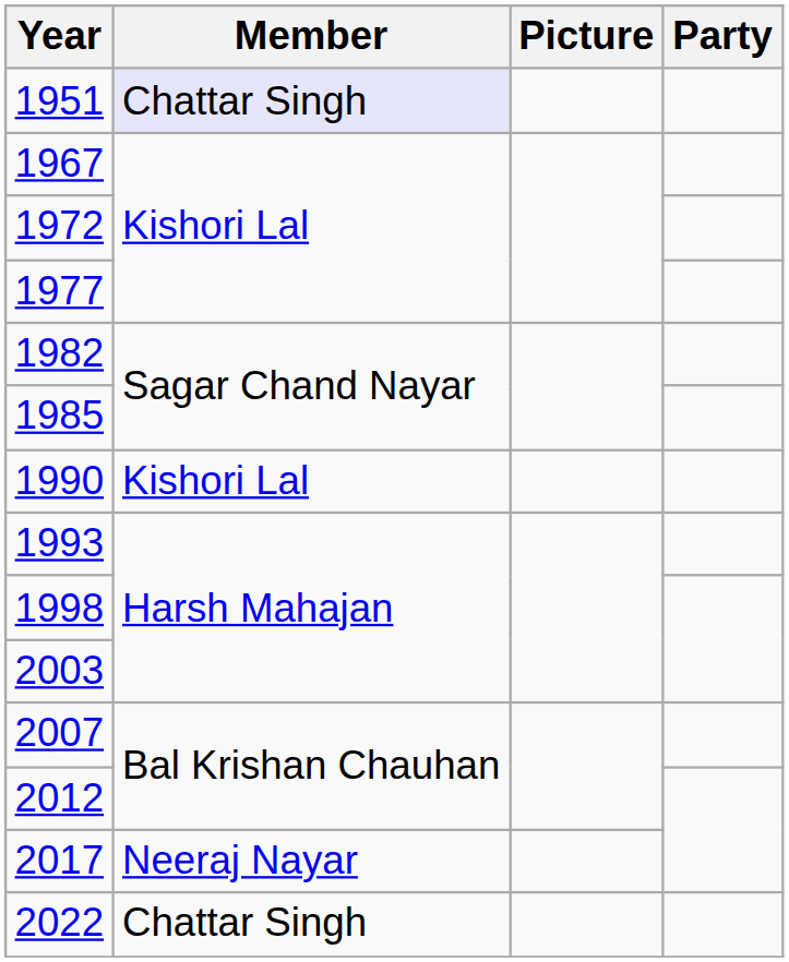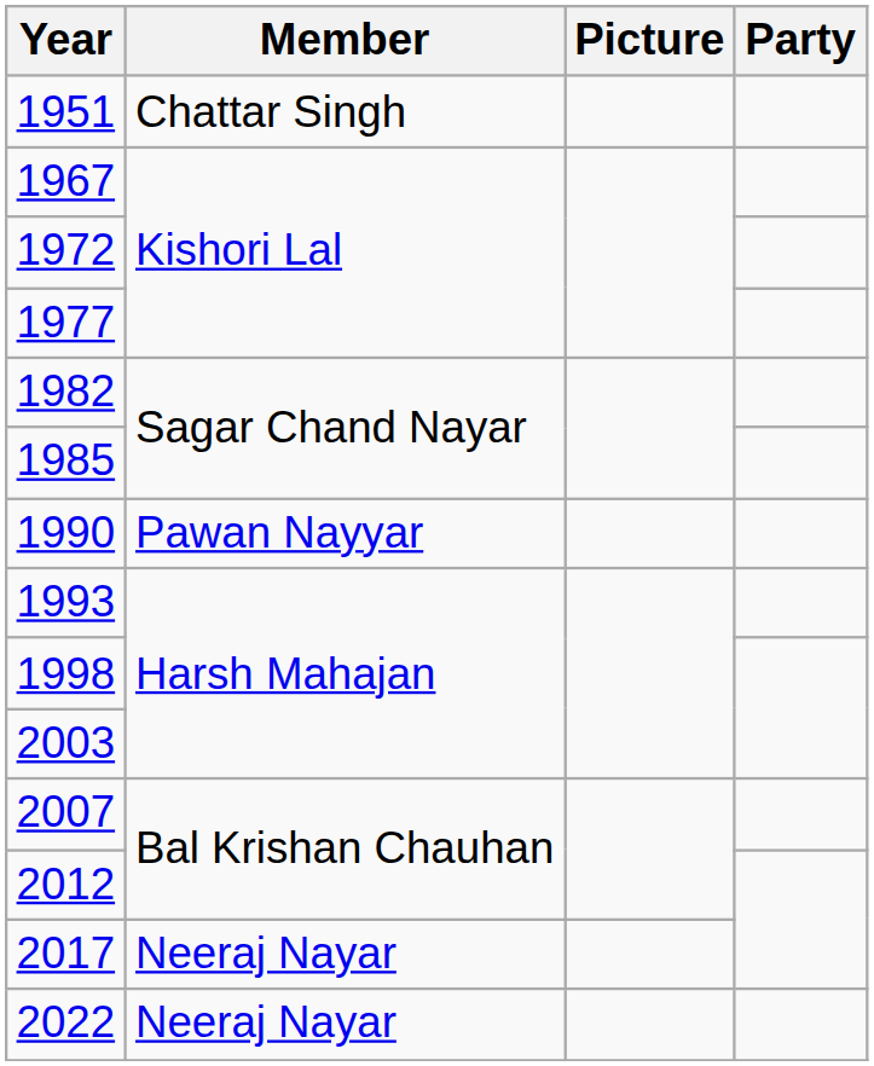 <table class="wikitable sortable">
 <tr>
 <th>Year</th>
 <th>Member</th>
 <th>Picture</th>
 <th colspan="2">Party</th>
 </tr>
 <tr>
 <td><a href='#'>1951</a></td>
-<td style="background: lavender;">Chattar Singh</td>
+<td>Chattar Singh</td>
 <td></td>
 <td></td>
 </tr>
 <tr>
 <td><a href='#'>1967</a></td>
 <td rowspan=3><a href='#'>Kishori Lal</a></td>
 <td rowspan=3></td>
 <td></td>
 </tr>
 <tr>
 <td><a href='#'>1972</a></td>
 </tr>
 <tr>
 <td><a href='#'>1977</a></td>
 <td></td>
 </tr>
 <tr>
 <td><a href='#'>1982</a></td>
 <td rowspan=2>Sagar Chand Nayar</td>
 <td rowspan=2></td>
 <td></td>
 </tr>
 <tr>
 <td><a href='#'>1985</a></td>
 </tr>
 <tr>
 <td><a href='#'>1990</a></td>
-<td><a href='#'>Kishori Lal</a></td>
+<td><a href='#'>Pawan Nayyar</a></td>
 <td></td>
 <td></td>
 </tr>
 <tr>
 <td><a href='#'>1993</a></td>
 <td rowspan=3><a href='#'>Harsh Mahajan</a></td>
 <td rowspan=3></td>
 <td></td>
 </tr>
 <tr>
 <td><a href='#'>1998</a></td>
 </tr>
 <tr>
 <td><a href='#'>2003</a></td>
 </tr>
 <tr>
 <td><a href='#'>2007</a></td>
 <td rowspan=2>Bal Krishan Chauhan</td>
 <td rowspan=2></td>
 <td></td>
 </tr>
 <tr>
 <td><a href='#'>2012</a></td>
 </tr>
 <tr>
 <td><a href='#'>2017</a></td>
 <td><a href='#'>Neeraj Nayar</a></td>
 <td></td>
 </tr>
 <tr>
 <td><a href='#'>2022</a></td>
-<td>Chattar Singh</td>
+<td><a href='#'>Neeraj Nayar</a></td>
 <td></td>
 <td></td>
 </tr>
 <tr>
 </tr>
 </table>
